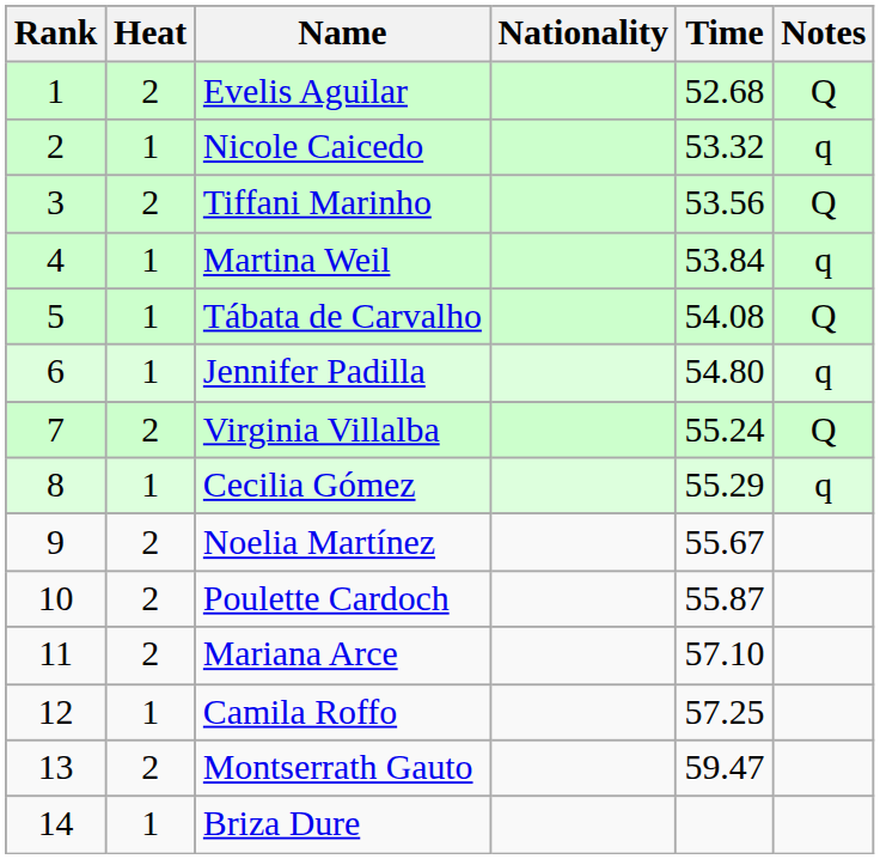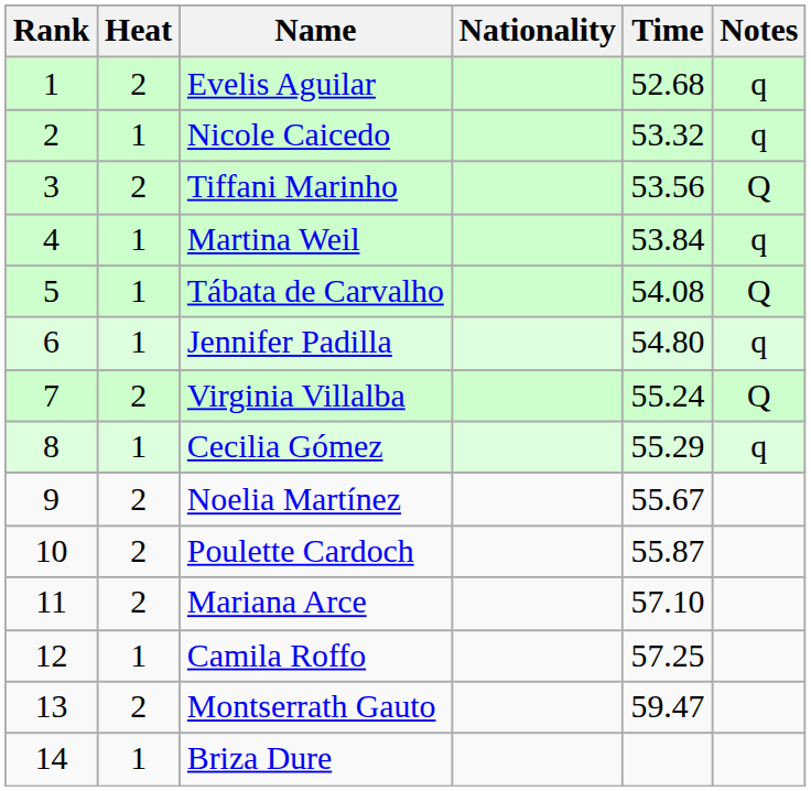 <table class="wikitable sortable" style="text-align:center">
 <tr>
 <th>Rank</th>
 <th>Heat</th>
 <th>Name</th>
 <th>Nationality</th>
 <th>Time</th>
 <th>Notes</th>
 </tr>
 <tr bgcolor=ccffcc>
 <td>1</td>
 <td>2</td>
 <td align=left><a href='#'>Evelis Aguilar</a></td>
 <td align=left></td>
 <td>52.68</td>
-<td>Q</td>
+<td>q</td>
 </tr>
 <tr bgcolor=ccffcc>
 <td>2</td>
 <td>1</td>
 <td align=left><a href='#'>Nicole Caicedo</a></td>
 <td align=left></td>
 <td>53.32</td>
 <td>q</td>
 </tr>
 <tr bgcolor=ccffcc>
 <td>3</td>
 <td>2</td>
 <td align=left><a href='#'>Tiffani Marinho</a></td>
 <td align=left></td>
 <td>53.56</td>
 <td>Q</td>
 </tr>
 <tr bgcolor=ccffcc>
 <td>4</td>
 <td>1</td>
 <td align=left><a href='#'>Martina Weil</a></td>
 <td align=left></td>
 <td>53.84</td>
 <td>q</td>
 </tr>
 <tr bgcolor=ccffcc>
 <td>5</td>
 <td>1</td>
 <td align=left><a href='#'>Tábata de Carvalho</a></td>
 <td align=left></td>
 <td>54.08</td>
 <td>Q</td>
 </tr>
 <tr bgcolor=ddffdd>
 <td>6</td>
 <td>1</td>
 <td align=left><a href='#'>Jennifer Padilla</a></td>
 <td align=left></td>
 <td>54.80</td>
 <td>q</td>
 </tr>
 <tr bgcolor=ccffcc>
 <td>7</td>
 <td>2</td>
 <td align=left><a href='#'>Virginia Villalba</a></td>
 <td align=left></td>
 <td>55.24</td>
 <td>Q</td>
 </tr>
 <tr bgcolor=ddffdd>
 <td>8</td>
 <td>1</td>
 <td align=left><a href='#'>Cecilia Gómez</a></td>
 <td align=left></td>
 <td>55.29</td>
 <td>q</td>
 </tr>
 <tr>
 <td>9</td>
 <td>2</td>
 <td align=left><a href='#'>Noelia Martínez</a></td>
 <td align=left></td>
 <td>55.67</td>
 <td></td>
 </tr>
 <tr>
 <td>10</td>
 <td>2</td>
 <td align=left><a href='#'>Poulette Cardoch</a></td>
 <td align=left></td>
 <td>55.87</td>
 <td></td>
 </tr>
 <tr>
 <td>11</td>
 <td>2</td>
 <td align=left><a href='#'>Mariana Arce</a></td>
 <td align=left></td>
 <td>57.10</td>
 <td></td>
 </tr>
 <tr>
 <td>12</td>
 <td>1</td>
 <td align=left><a href='#'>Camila Roffo</a></td>
 <td align=left></td>
 <td>57.25</td>
 <td></td>
 </tr>
 <tr>
 <td>13</td>
 <td>2</td>
 <td align=left><a href='#'>Montserrath Gauto</a></td>
 <td align=left></td>
 <td>59.47</td>
 <td></td>
 </tr>
 <tr>
 <td>14</td>
 <td>1</td>
 <td align=left><a href='#'>Briza Dure</a></td>
 <td align=left></td>
 <td></td>
 <td></td>
 </tr>
 </table>
